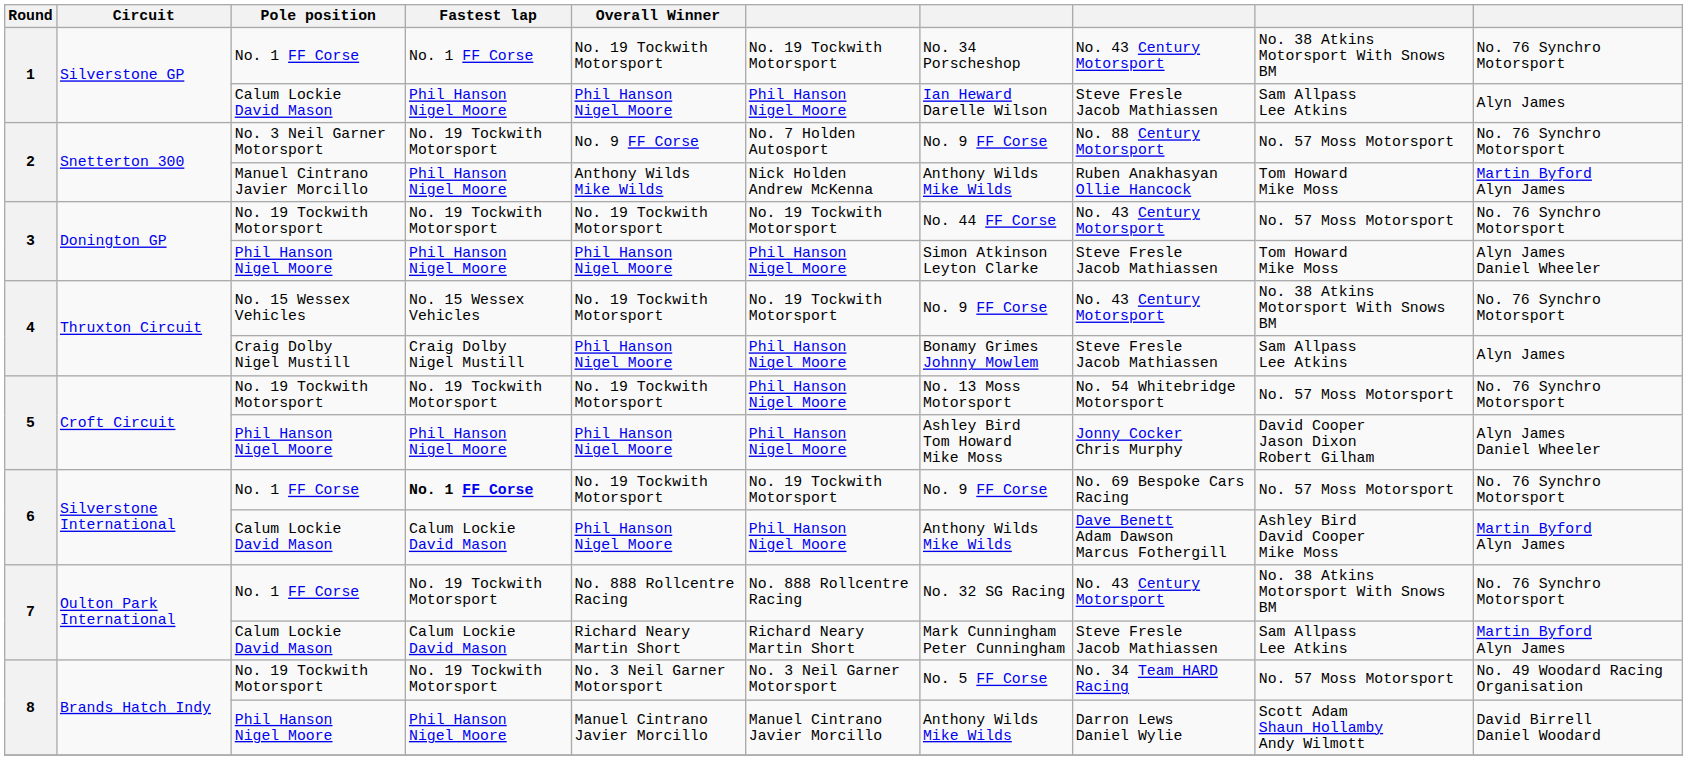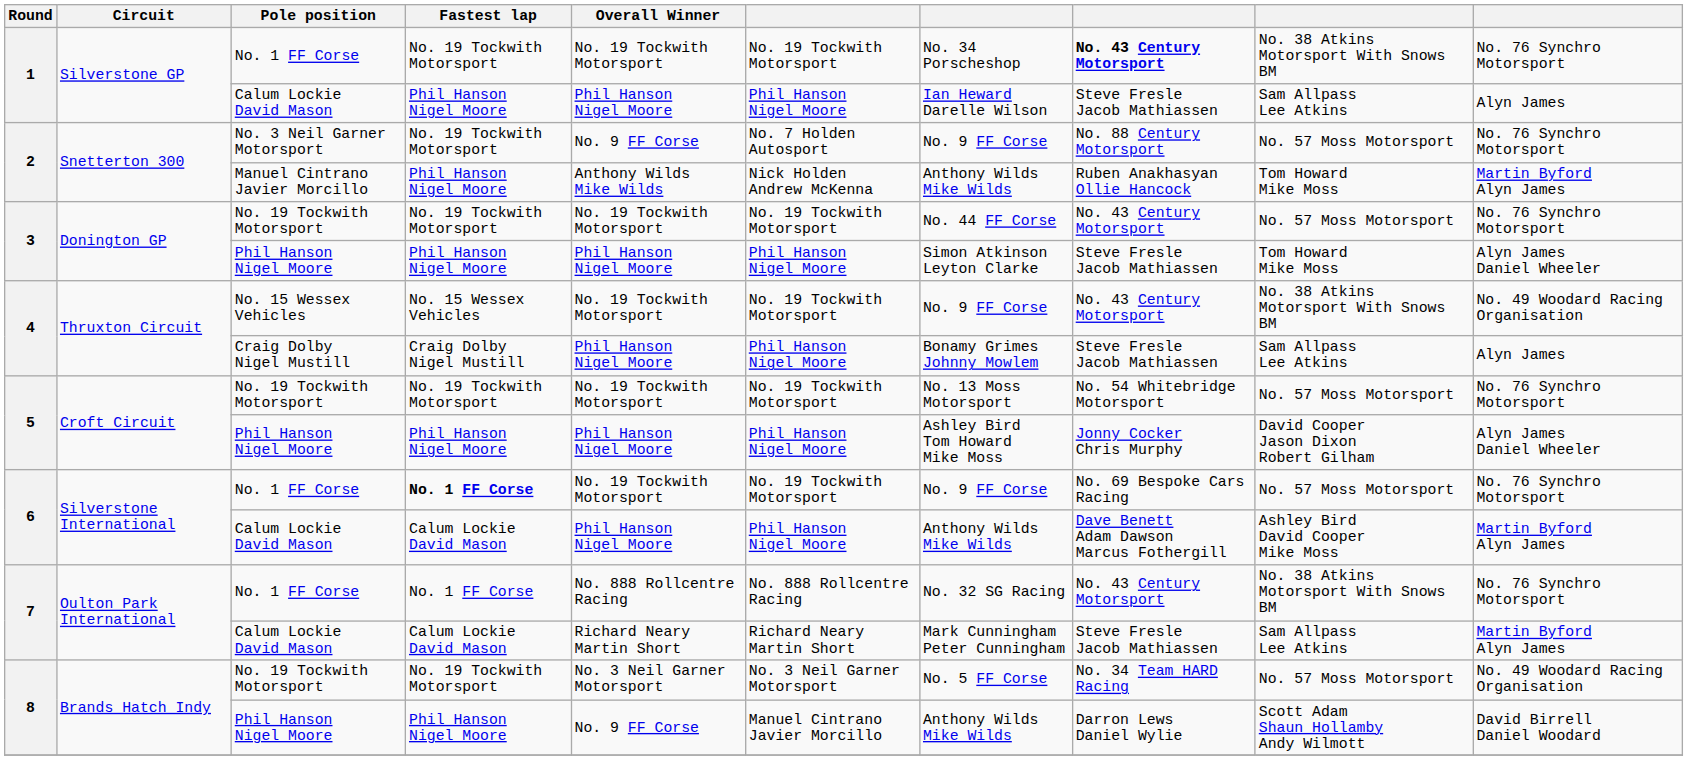 <table class="wikitable" style="font-size: 85%">
 <tr>
 <th>Round</th>
 <th>Circuit</th>
 <th>Pole position</th>
 <th>Fastest lap</th>
 <th>Overall Winner</th>
 <th></th>
 <th></th>
 <th></th>
 <th></th>
 <th></th>
 </tr>
 <tr>
 <th rowspan=2>1</th>
 <td rowspan=2><a href='#'>Silverstone GP</a></td>
 <td>No. 1 <a href='#'>FF Corse</a></td>
-<td>No. 1 <a href='#'>FF Corse</a></td>
+<td>No. 19 Tockwith Motorsport</td>
 <td>No. 19 Tockwith Motorsport</td>
 <td>No. 19 Tockwith Motorsport</td>
 <td>No. 34 Porscheshop</td>
-<td>No. 43 <a href='#'>Century Motorsport</a></td>
+<td><strong>No. 43 <a href='#'>Century Motorsport</a></strong></td>
 <td>No. 38 Atkins Motorsport With Snows BM</td>
 <td>No. 76 Synchro Motorsport</td>
 </tr>
 <tr>
 <td> Calum Lockie<br> <a href='#'>David Mason</a></td>
 <td> <a href='#'>Phil Hanson</a><br> <a href='#'>Nigel Moore</a></td>
 <td> <a href='#'>Phil Hanson</a><br> <a href='#'>Nigel Moore</a></td>
 <td> <a href='#'>Phil Hanson</a><br> <a href='#'>Nigel Moore</a></td>
 <td> <a href='#'>Ian Heward</a><br> Darelle Wilson</td>
 <td> Steve Fresle<br> Jacob Mathiassen</td>
 <td> Sam Allpass<br> Lee Atkins</td>
 <td> Alyn James</td>
 </tr>
 <tr>
 <th rowspan=2>2</th>
 <td rowspan=2><a href='#'>Snetterton 300</a></td>
 <td>No. 3 Neil Garner Motorsport</td>
 <td>No. 19 Tockwith Motorsport</td>
 <td>No. 9 <a href='#'>FF Corse</a></td>
 <td>No. 7 Holden Autosport</td>
 <td>No. 9 <a href='#'>FF Corse</a></td>
 <td>No. 88 <a href='#'>Century Motorsport</a></td>
 <td>No. 57 Moss Motorsport</td>
 <td>No. 76 Synchro Motorsport</td>
 </tr>
 <tr>
 <td> Manuel Cintrano<br> Javier Morcillo</td>
 <td> <a href='#'>Phil Hanson</a><br> <a href='#'>Nigel Moore</a></td>
 <td> Anthony Wilds<br> <a href='#'>Mike Wilds</a></td>
 <td> Nick Holden<br> Andrew McKenna</td>
 <td> Anthony Wilds<br> <a href='#'>Mike Wilds</a></td>
 <td> Ruben Anakhasyan<br> <a href='#'>Ollie Hancock</a></td>
 <td> Tom Howard<br> Mike Moss</td>
 <td> <a href='#'>Martin Byford</a><br> Alyn James</td>
 </tr>
 <tr>
 <th rowspan=2>3</th>
 <td rowspan=2><a href='#'>Donington GP</a></td>
 <td>No. 19 Tockwith Motorsport</td>
 <td>No. 19 Tockwith Motorsport</td>
 <td>No. 19 Tockwith Motorsport</td>
 <td>No. 19 Tockwith Motorsport</td>
 <td>No. 44 <a href='#'>FF Corse</a></td>
 <td>No. 43 <a href='#'>Century Motorsport</a></td>
 <td>No. 57 Moss Motorsport</td>
 <td>No. 76 Synchro Motorsport</td>
 </tr>
 <tr>
 <td> <a href='#'>Phil Hanson</a><br> <a href='#'>Nigel Moore</a></td>
 <td> <a href='#'>Phil Hanson</a><br> <a href='#'>Nigel Moore</a></td>
 <td> <a href='#'>Phil Hanson</a><br> <a href='#'>Nigel Moore</a></td>
 <td> <a href='#'>Phil Hanson</a><br> <a href='#'>Nigel Moore</a></td>
 <td> Simon Atkinson<br> Leyton Clarke</td>
 <td> Steve Fresle<br> Jacob Mathiassen</td>
 <td> Tom Howard<br> Mike Moss</td>
 <td> Alyn James<br> Daniel Wheeler</td>
 </tr>
 <tr>
 <th rowspan=2>4</th>
 <td rowspan=2><a href='#'>Thruxton Circuit</a></td>
 <td>No. 15 Wessex Vehicles</td>
 <td>No. 15 Wessex Vehicles</td>
 <td>No. 19 Tockwith Motorsport</td>
 <td>No. 19 Tockwith Motorsport</td>
 <td>No. 9 <a href='#'>FF Corse</a></td>
 <td>No. 43 <a href='#'>Century Motorsport</a></td>
 <td>No. 38 Atkins Motorsport With Snows BM</td>
-<td>No. 76 Synchro Motorsport</td>
+<td>No. 49 Woodard Racing Organisation</td>
 </tr>
 <tr>
 <td> Craig Dolby<br> Nigel Mustill</td>
 <td> Craig Dolby<br> Nigel Mustill</td>
 <td> <a href='#'>Phil Hanson</a><br> <a href='#'>Nigel Moore</a></td>
 <td> <a href='#'>Phil Hanson</a><br> <a href='#'>Nigel Moore</a></td>
 <td> Bonamy Grimes<br> <a href='#'>Johnny Mowlem</a></td>
 <td> Steve Fresle<br> Jacob Mathiassen</td>
 <td> Sam Allpass<br> Lee Atkins</td>
 <td> Alyn James</td>
 </tr>
 <tr>
 <th rowspan=2>5</th>
 <td rowspan=2><a href='#'>Croft Circuit</a></td>
 <td>No. 19 Tockwith Motorsport</td>
 <td>No. 19 Tockwith Motorsport</td>
 <td>No. 19 Tockwith Motorsport</td>
-<td> <a href='#'>Phil Hanson</a><br> <a href='#'>Nigel Moore</a></td>
+<td>No. 19 Tockwith Motorsport</td>
 <td>No. 13 Moss Motorsport</td>
 <td>No. 54 Whitebridge Motorsport</td>
 <td>No. 57 Moss Motorsport</td>
 <td>No. 76 Synchro Motorsport</td>
 </tr>
 <tr>
 <td> <a href='#'>Phil Hanson</a><br> <a href='#'>Nigel Moore</a></td>
 <td> <a href='#'>Phil Hanson</a><br> <a href='#'>Nigel Moore</a></td>
 <td> <a href='#'>Phil Hanson</a><br> <a href='#'>Nigel Moore</a></td>
 <td> <a href='#'>Phil Hanson</a><br> <a href='#'>Nigel Moore</a></td>
 <td> Ashley Bird<br> Tom Howard<br> Mike Moss</td>
 <td> <a href='#'>Jonny Cocker</a><br> Chris Murphy</td>
 <td> David Cooper<br> Jason Dixon<br> Robert Gilham</td>
 <td> Alyn James<br> Daniel Wheeler</td>
 </tr>
 <tr>
 <th rowspan=2>6</th>
 <td rowspan=2><a href='#'>Silverstone International</a></td>
 <td>No. 1 <a href='#'>FF Corse</a></td>
 <td><strong>No. 1 <a href='#'>FF Corse</a></strong></td>
 <td>No. 19 Tockwith Motorsport</td>
 <td>No. 19 Tockwith Motorsport</td>
 <td>No. 9 <a href='#'>FF Corse</a></td>
 <td>No. 69 Bespoke Cars Racing</td>
 <td>No. 57 Moss Motorsport</td>
 <td>No. 76 Synchro Motorsport</td>
 </tr>
 <tr>
 <td> Calum Lockie<br> <a href='#'>David Mason</a></td>
 <td> Calum Lockie<br> <a href='#'>David Mason</a></td>
 <td> <a href='#'>Phil Hanson</a><br> <a href='#'>Nigel Moore</a></td>
 <td> <a href='#'>Phil Hanson</a><br> <a href='#'>Nigel Moore</a></td>
 <td> Anthony Wilds<br> <a href='#'>Mike Wilds</a></td>
 <td> <a href='#'>Dave Benett</a><br> Adam Dawson<br> Marcus Fothergill</td>
 <td> Ashley Bird<br> David Cooper<br> Mike Moss</td>
 <td> <a href='#'>Martin Byford</a><br> Alyn James</td>
 </tr>
 <tr>
 <th rowspan=2>7</th>
 <td rowspan=2><a href='#'>Oulton Park International</a></td>
 <td>No. 1 <a href='#'>FF Corse</a></td>
-<td>No. 19 Tockwith Motorsport</td>
+<td>No. 1 <a href='#'>FF Corse</a></td>
 <td>No. 888 Rollcentre Racing</td>
 <td>No. 888 Rollcentre Racing</td>
 <td>No. 32 SG Racing</td>
 <td>No. 43 <a href='#'>Century Motorsport</a></td>
 <td>No. 38 Atkins Motorsport With Snows BM</td>
 <td>No. 76 Synchro Motorsport</td>
 </tr>
 <tr>
 <td> Calum Lockie<br> <a href='#'>David Mason</a></td>
 <td> Calum Lockie<br> <a href='#'>David Mason</a></td>
 <td> Richard Neary<br> Martin Short</td>
 <td> Richard Neary<br> Martin Short</td>
 <td> Mark Cunningham<br> Peter Cunningham</td>
 <td> Steve Fresle<br> Jacob Mathiassen</td>
 <td> Sam Allpass<br> Lee Atkins</td>
 <td> <a href='#'>Martin Byford</a><br> Alyn James</td>
 </tr>
 <tr>
 <th rowspan=2>8</th>
 <td rowspan=2><a href='#'>Brands Hatch Indy</a></td>
 <td>No. 19 Tockwith Motorsport</td>
 <td>No. 19 Tockwith Motorsport</td>
 <td>No. 3 Neil Garner Motorsport</td>
 <td>No. 3 Neil Garner Motorsport</td>
 <td>No. 5 <a href='#'>FF Corse</a></td>
 <td>No. 34 <a href='#'>Team HARD Racing</a></td>
 <td>No. 57 Moss Motorsport</td>
 <td>No. 49 Woodard Racing Organisation</td>
 </tr>
 <tr>
 <td> <a href='#'>Phil Hanson</a><br> <a href='#'>Nigel Moore</a></td>
 <td> <a href='#'>Phil Hanson</a><br> <a href='#'>Nigel Moore</a></td>
-<td> Manuel Cintrano<br> Javier Morcillo</td>
+<td>No. 9 <a href='#'>FF Corse</a></td>
 <td> Manuel Cintrano<br> Javier Morcillo</td>
 <td> Anthony Wilds<br> <a href='#'>Mike Wilds</a></td>
 <td> Darron Lews<br> Daniel Wylie</td>
 <td> Scott Adam<br> <a href='#'>Shaun Hollamby</a><br> Andy Wilmott</td>
 <td> David Birrell<br> Daniel Woodard</td>
 </tr>
 <tr>
 </tr>
 </table>
